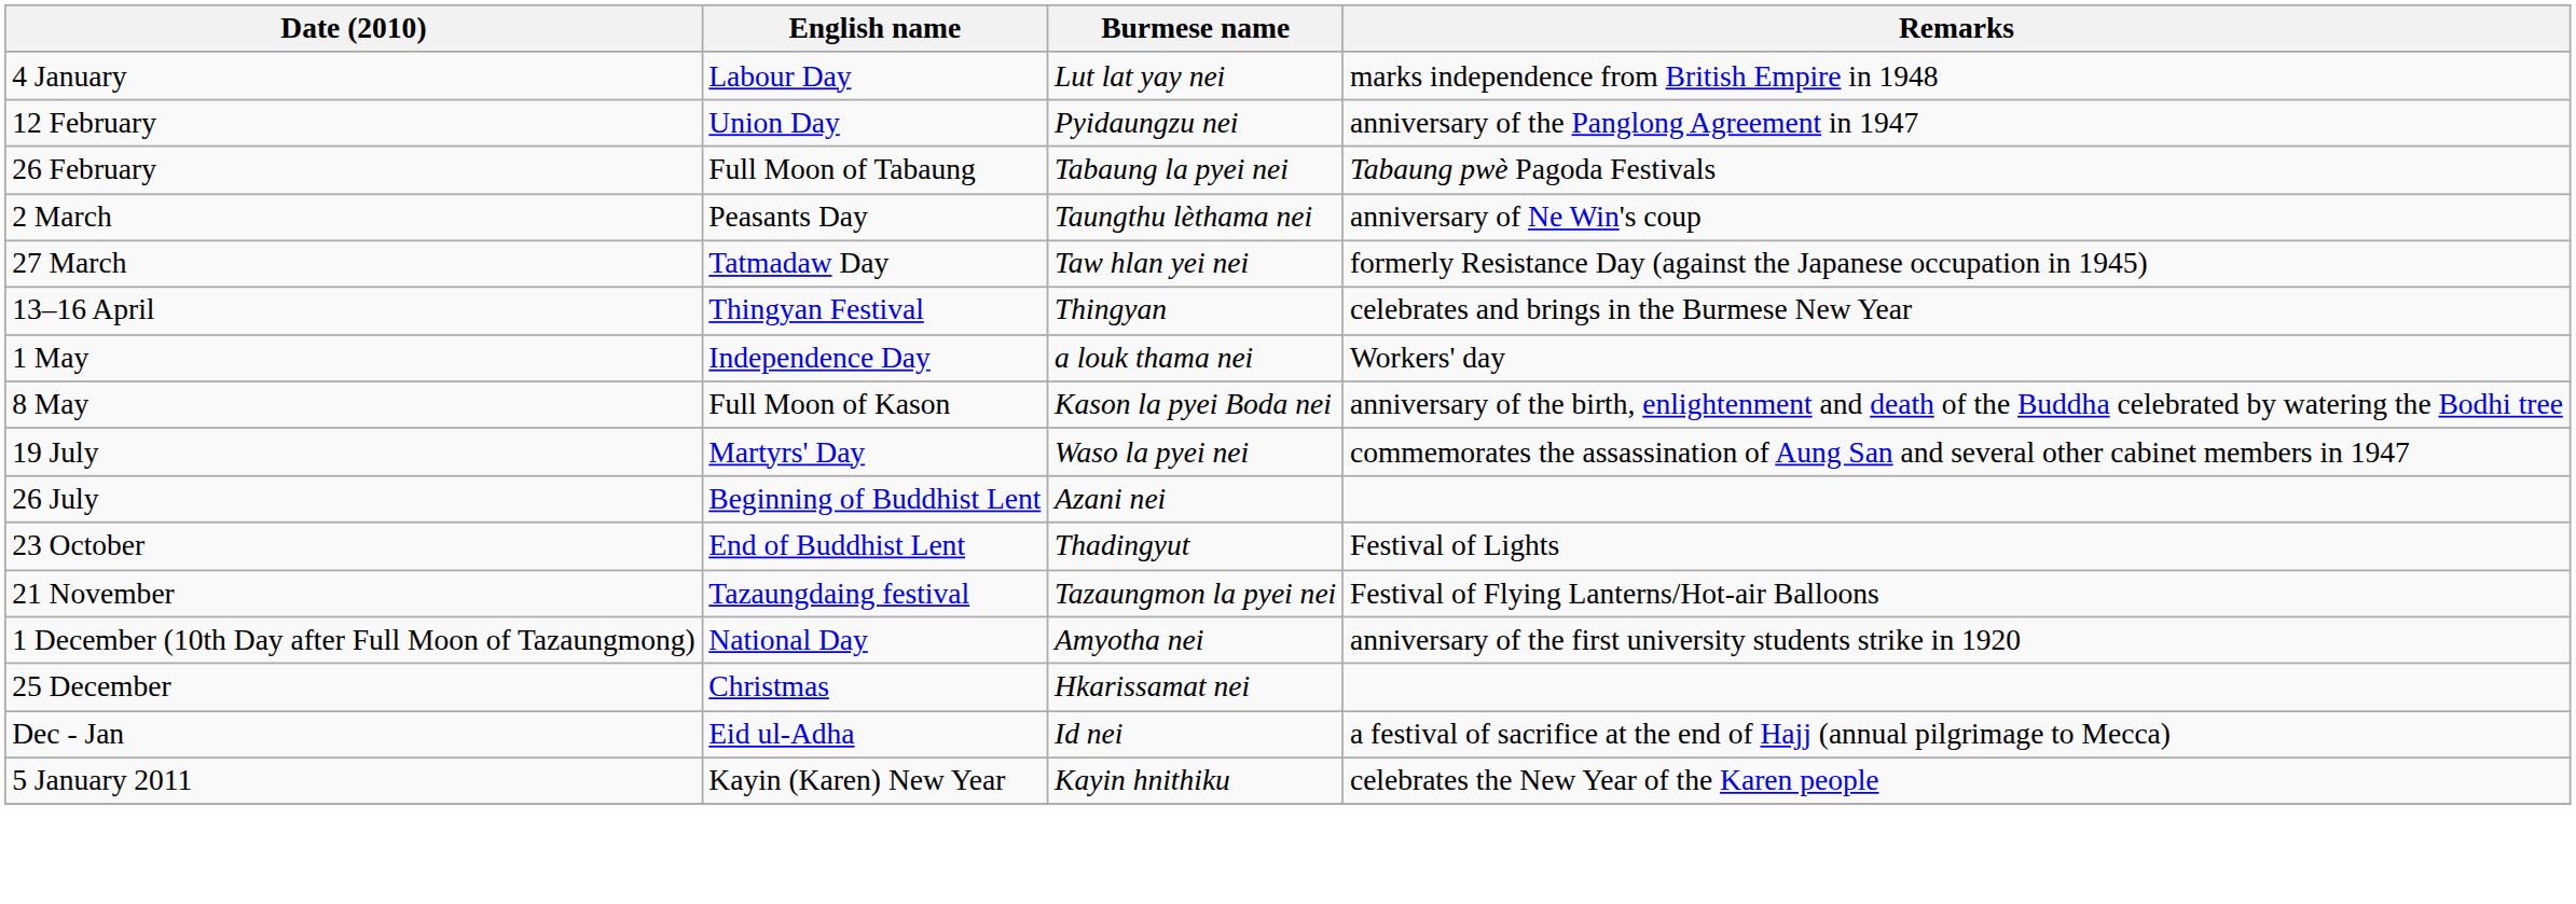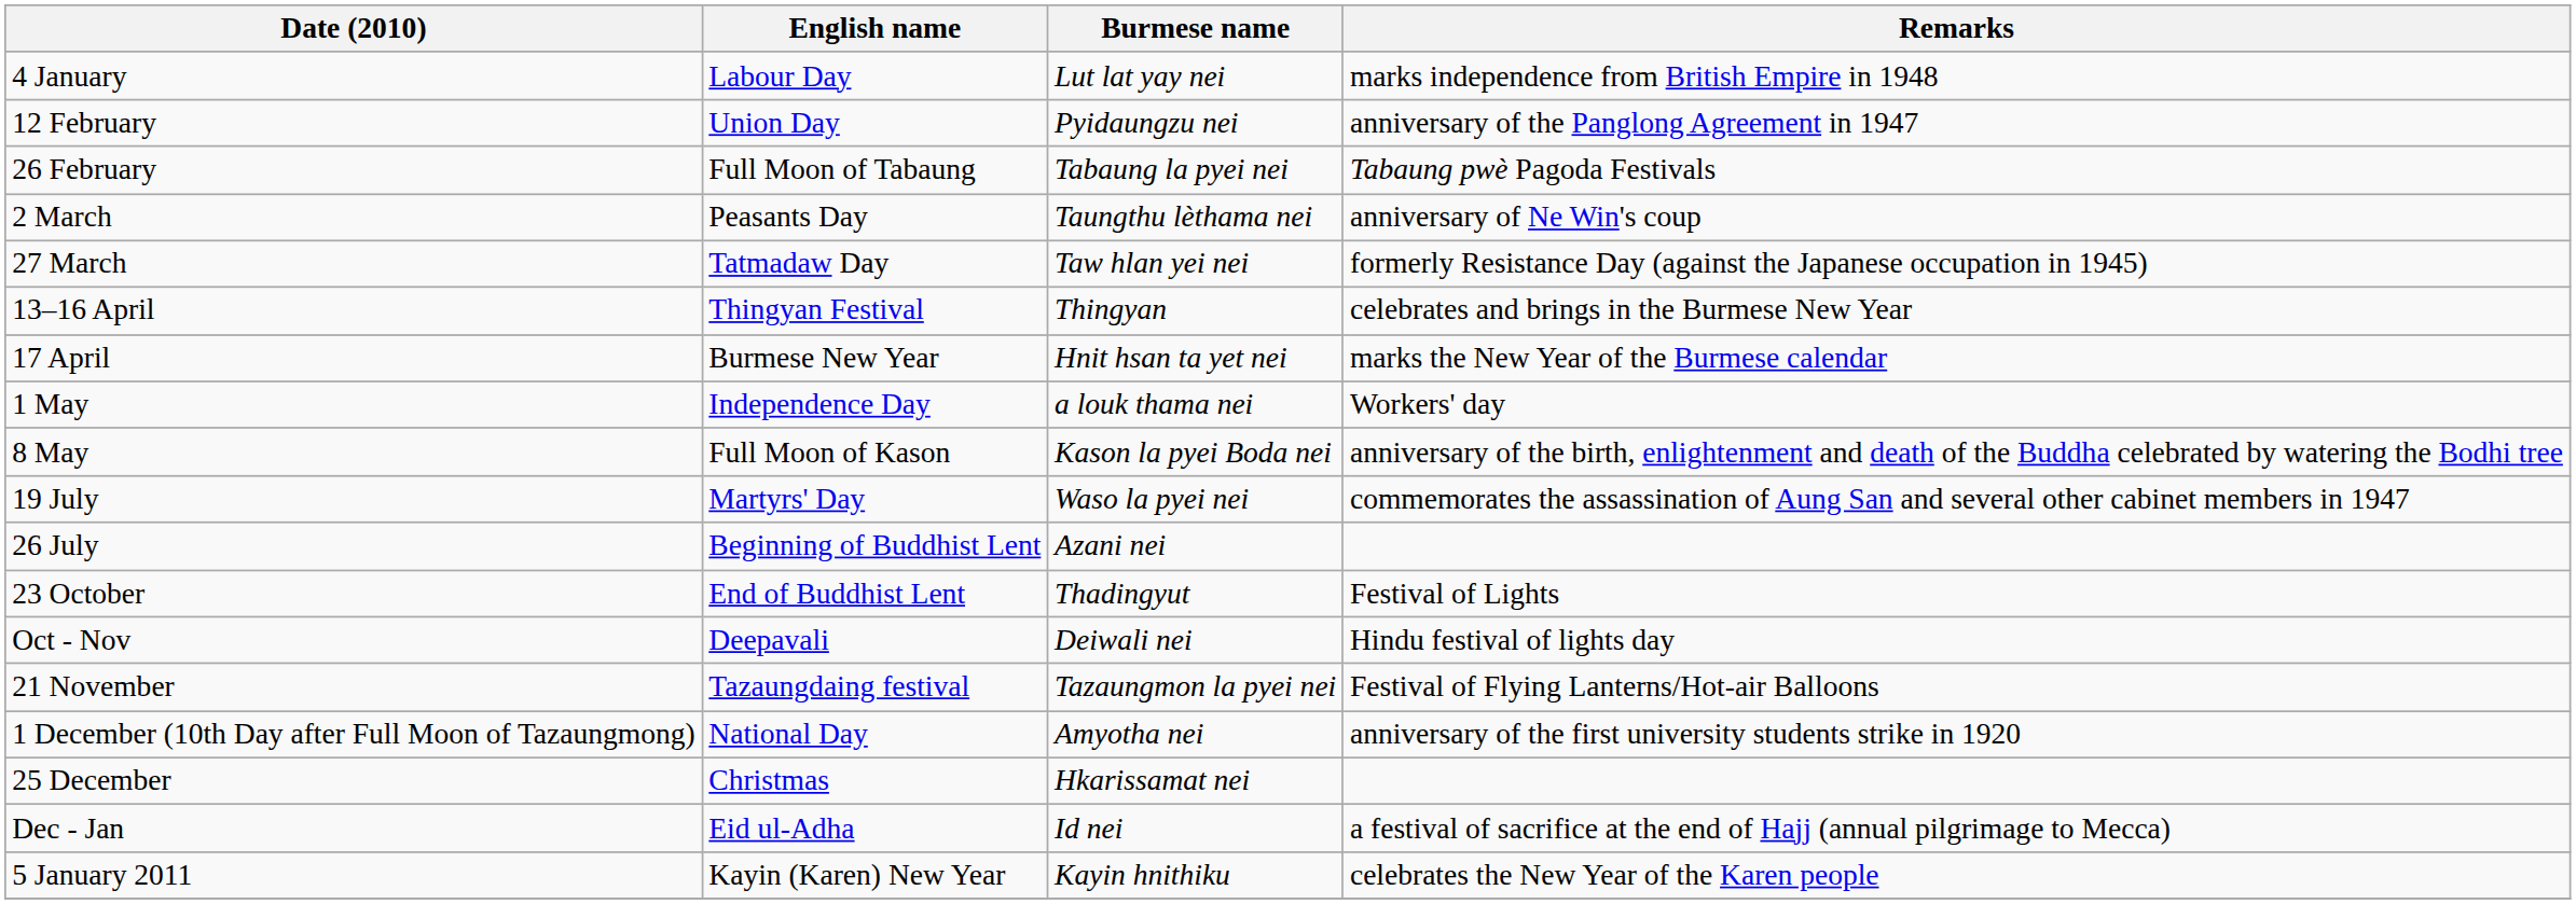 <table class="wikitable">
 <tr>
 <th>Date (2010)</th>
 <th>English name</th>
 <th>Burmese name</th>
 <th>Remarks</th>
 </tr>
 <tr>
 <td>4 January</td>
 <td><a href='#'>Labour Day</a></td>
 <td> <em>Lut lat yay nei</em></td>
 <td>marks independence from <a href='#'>British Empire</a> in 1948</td>
 </tr>
 <tr>
 <td>12 February</td>
 <td><a href='#'>Union Day</a></td>
 <td> <em>Pyidaungzu nei</em></td>
 <td>anniversary of the <a href='#'>Panglong Agreement</a> in 1947</td>
 </tr>
 <tr>
 <td>26 February</td>
 <td>Full Moon of Tabaung</td>
 <td> <em>Tabaung la pyei nei</em></td>
 <td><em>Tabaung pwè</em> Pagoda Festivals</td>
 </tr>
 <tr>
 <td>2 March</td>
 <td>Peasants Day</td>
 <td> <em>Taungthu lèthama nei</em></td>
 <td>anniversary of <a href='#'>Ne Win</a>'s coup</td>
 </tr>
 <tr>
 <td>27 March</td>
 <td><a href='#'>Tatmadaw</a> Day</td>
 <td> <em>Taw hlan yei nei</em></td>
 <td>formerly Resistance Day (against the Japanese occupation in 1945)</td>
 </tr>
 <tr>
 <td>13–16 April</td>
 <td><a href='#'>Thingyan Festival</a></td>
 <td> <em>Thingyan</em></td>
 <td>celebrates and brings in the Burmese New Year</td>
 </tr>
 <tr>
+<td>17 April</td>
+<td>Burmese New Year</td>
+<td> <em>Hnit hsan ta yet nei</em></td>
+<td>marks the New Year of the <a href='#'>Burmese calendar</a></td>
+</tr>
+<tr>
 <td>1 May</td>
 <td><a href='#'>Independence Day</a></td>
 <td> <em>a louk thama nei</em></td>
 <td>Workers' day</td>
 </tr>
 <tr>
 <td>8 May</td>
 <td>Full Moon of Kason</td>
 <td> <em>Kason la pyei Boda nei</em></td>
 <td>anniversary of the birth, <a href='#'>enlightenment</a> and <a href='#'>death</a> of the <a href='#'>Buddha</a> celebrated by watering the <a href='#'>Bodhi tree</a></td>
 </tr>
 <tr>
 <td>19 July</td>
 <td><a href='#'>Martyrs' Day</a></td>
 <td> <em>Waso la pyei nei</em></td>
 <td>commemorates the assassination of <a href='#'>Aung San</a> and several other cabinet members in 1947</td>
 </tr>
 <tr>
 <td>26 July</td>
 <td><a href='#'>Beginning of Buddhist Lent</a></td>
 <td> <em>Azani nei</em></td>
 <td></td>
 </tr>
 <tr>
 <td>23 October</td>
 <td><a href='#'>End of Buddhist Lent</a></td>
 <td> <em>Thadingyut</em></td>
 <td>Festival of Lights</td>
+</tr>
+<tr>
+<td>Oct - Nov</td>
+<td><a href='#'>Deepavali</a></td>
+<td> <em>Deiwali nei</em></td>
+<td>Hindu festival of lights day</td>
 </tr>
 <tr>
 <td>21 November</td>
 <td><a href='#'>Tazaungdaing festival</a></td>
 <td> <em>Tazaungmon la pyei nei</em></td>
 <td>Festival of Flying Lanterns/Hot-air Balloons</td>
 </tr>
 <tr>
 <td>1 December (10th Day after Full Moon of Tazaungmong)</td>
 <td><a href='#'>National Day</a></td>
 <td> <em>Amyotha nei</em></td>
 <td>anniversary of the first university students strike in 1920</td>
 </tr>
 <tr>
 <td>25 December</td>
 <td><a href='#'>Christmas</a></td>
 <td> <em>Hkarissamat nei</em></td>
 <td></td>
 </tr>
 <tr>
 <td>Dec - Jan</td>
 <td><a href='#'>Eid ul-Adha</a></td>
 <td> <em>Id nei</em></td>
 <td>a festival of sacrifice at the end of <a href='#'>Hajj</a> (annual pilgrimage to Mecca)</td>
 </tr>
 <tr>
 <td>5 January 2011</td>
 <td>Kayin (Karen) New Year</td>
 <td> <em>Kayin hnithiku</em></td>
 <td>celebrates the New Year of the <a href='#'>Karen people</a></td>
 </tr>
 <tr>
 </tr>
 </table>
